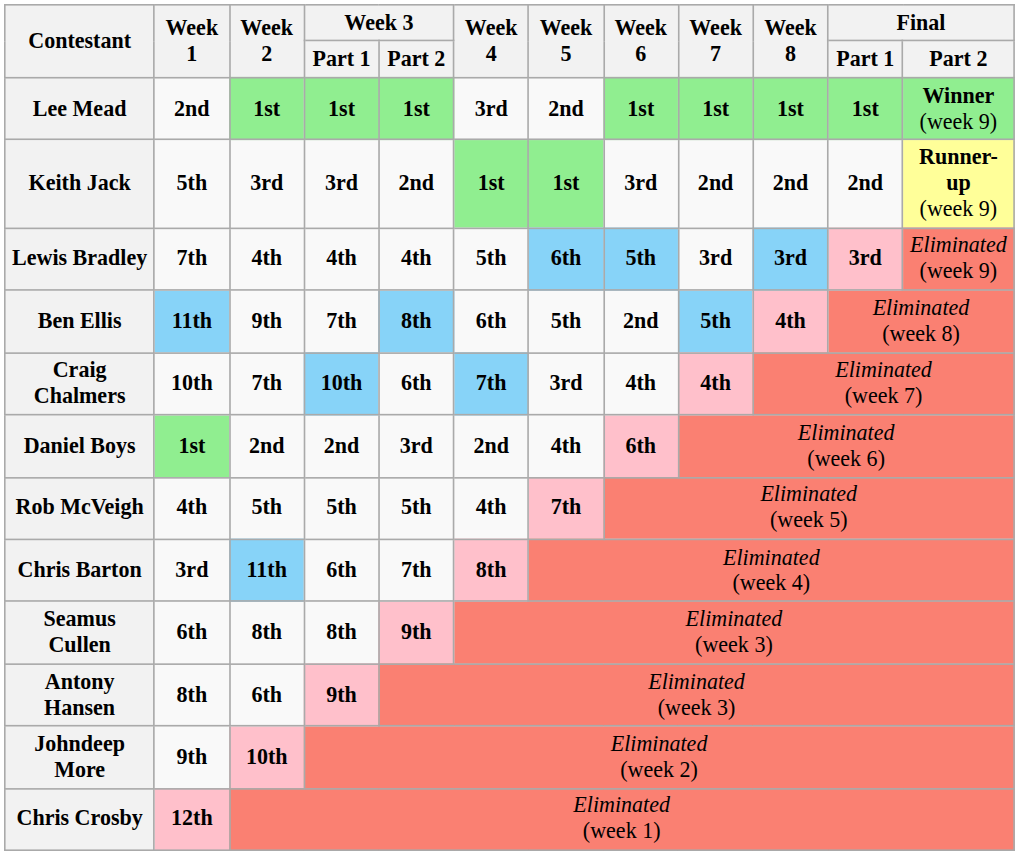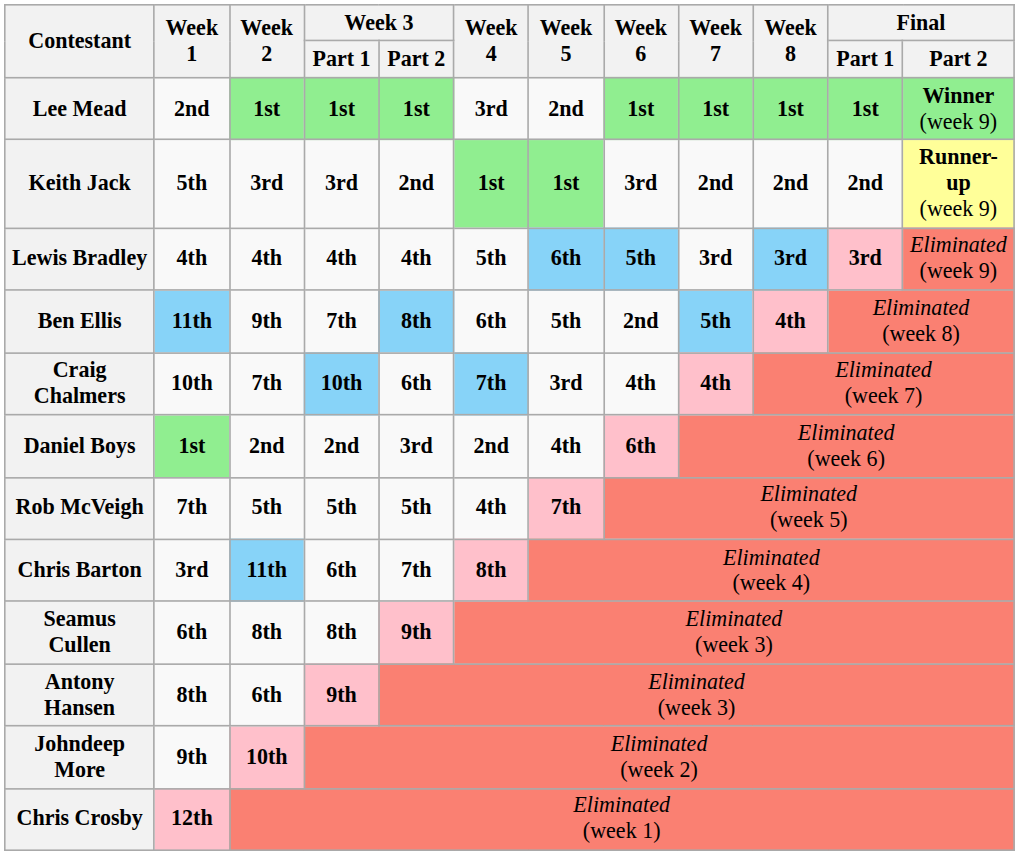 <table class="wikitable" style="text-align:center; font-size:85%; width:100%;">
 <tr>
 <th rowspan="2" style="width:14%;">Contestant</th>
 <th rowspan="2" style="width:7%;">Week 1</th>
 <th rowspan="2" style="width:7%;">Week 2</th>
 <th colspan="2" style="width:7%;">Week 3</th>
 <th rowspan="2" style="width:7%;">Week 4</th>
 <th rowspan="2" style="width:7%;">Week 5</th>
 <th rowspan="2" style="width:7%;">Week 6</th>
 <th rowspan="2" style="width:7%;">Week 7</th>
 <th rowspan="2" style="width:7%;">Week 8</th>
 <th colspan="2" style="width:7%;">Final</th>
 </tr>
 <tr>
 <th style="width:7%;">Part 1</th>
 <th style="width:7%;">Part 2</th>
 <th style="width:7%;">Part 1</th>
 <th style="width:7%;">Part 2</th>
 </tr>
 <tr>
 <th>Lee Mead</th>
 <td><strong>2nd</strong></td>
 <td style="background:lightgreen"><strong>1st</strong></td>
 <td style="background:lightgreen"><strong>1st</strong></td>
 <td style="background:lightgreen"><strong>1st</strong></td>
 <td><strong>3rd</strong></td>
 <td><strong>2nd</strong></td>
 <td style="background:lightgreen"><strong>1st</strong></td>
 <td style="background:lightgreen"><strong>1st</strong></td>
 <td style="background:lightgreen"><strong>1st</strong></td>
 <td style="background:lightgreen"><strong>1st</strong></td>
 <td style="background:lightgreen"><strong>Winner</strong><br>(week 9)</td>
 </tr>
 <tr>
 <th>Keith Jack</th>
 <td><strong>5th</strong></td>
 <td><strong>3rd</strong></td>
 <td><strong>3rd</strong></td>
 <td><strong>2nd</strong></td>
 <td style="background:lightgreen"><strong>1st</strong></td>
 <td style="background:lightgreen"><strong>1st</strong></td>
 <td><strong>3rd</strong></td>
 <td><strong>2nd</strong></td>
 <td><strong>2nd</strong></td>
 <td><strong>2nd</strong></td>
 <td style="background:#ff9"><strong>Runner-up</strong><br>(week 9)</td>
 </tr>
 <tr>
 <th>Lewis Bradley</th>
-<td><strong>7th</strong></td>
+<td><strong>4th</strong></td>
 <td><strong>4th</strong></td>
 <td><strong>4th</strong></td>
 <td><strong>4th</strong></td>
 <td><strong>5th</strong></td>
 <td style = "background:#87D3F8"><strong>6th</strong></td>
 <td style = "background:#87D3F8"><strong>5th</strong></td>
 <td><strong>3rd</strong></td>
 <td style = "background:#87D3F8"><strong>3rd</strong></td>
 <td style = "background:pink"><strong>3rd</strong></td>
 <td style="background:#FA8072" colspan=1><em>Eliminated</em><br>(week 9)</td>
 </tr>
 <tr>
 <th>Ben Ellis</th>
 <td style = "background:#87D3F8"><strong>11th</strong></td>
 <td><strong>9th</strong></td>
 <td><strong>7th</strong></td>
 <td style = "background:#87D3F8"><strong>8th</strong></td>
 <td><strong>6th</strong></td>
 <td><strong>5th</strong></td>
 <td><strong>2nd</strong></td>
 <td style = "background:#87D3F8"><strong>5th</strong></td>
 <td style = "background:pink"><strong>4th</strong></td>
 <td style="background:#FA8072" colspan=2><em>Eliminated</em><br>(week 8)</td>
 </tr>
 <tr>
 <th>Craig Chalmers</th>
 <td><strong>10th</strong></td>
 <td><strong>7th</strong></td>
 <td style = "background:#87D3F8"><strong>10th</strong></td>
 <td><strong>6th</strong></td>
 <td style = "background:#87D3F8"><strong>7th</strong></td>
 <td><strong>3rd</strong></td>
 <td><strong>4th</strong></td>
 <td style = "background:pink"><strong>4th</strong></td>
 <td style = "background:#FA8072" colspan=3><em>Eliminated</em><br>(week 7)</td>
 </tr>
 <tr>
 <th>Daniel Boys</th>
 <td style="background:lightgreen"><strong>1st</strong></td>
 <td><strong>2nd</strong></td>
 <td><strong>2nd</strong></td>
 <td><strong>3rd</strong></td>
 <td><strong>2nd</strong></td>
 <td><strong>4th</strong></td>
 <td style = "background:pink"><strong>6th</strong></td>
 <td style = "background:#FA8072" colspan=4><em>Eliminated</em><br>(week 6)</td>
 </tr>
 <tr>
 <th>Rob McVeigh</th>
-<td><strong>4th</strong></td>
+<td><strong>7th</strong></td>
 <td><strong>5th</strong></td>
 <td><strong>5th</strong></td>
 <td><strong>5th</strong></td>
 <td><strong>4th</strong></td>
 <td style = "background:pink"><strong>7th</strong></td>
 <td style = "background:#FA8072" colspan=5><em>Eliminated</em><br>(week 5)</td>
 </tr>
 <tr>
 <th>Chris Barton</th>
 <td><strong>3rd</strong></td>
 <td style = "background:#87D3F8"><strong>11th</strong></td>
 <td><strong>6th</strong></td>
 <td><strong>7th</strong></td>
 <td style = "background:pink"><strong>8th</strong></td>
 <td style = "background:#FA8072" colspan=6><em>Eliminated</em><br>(week 4)</td>
 </tr>
 <tr>
 <th>Seamus Cullen</th>
 <td><strong>6th</strong></td>
 <td><strong>8th</strong></td>
 <td><strong>8th</strong></td>
 <td style = "background:pink"><strong>9th</strong></td>
 <td style = "background:#FA8072" colspan=7><em>Eliminated</em><br>(week 3)</td>
 </tr>
 <tr>
 <th>Antony Hansen</th>
 <td><strong>8th</strong></td>
 <td><strong>6th</strong></td>
 <td style = "background:pink"><strong>9th</strong></td>
 <td style = "background:#FA8072" colspan=8><em>Eliminated</em><br>(week 3)</td>
 </tr>
 <tr>
 <th>Johndeep More</th>
 <td><strong>9th</strong></td>
 <td style = "background:pink"><strong>10th</strong></td>
 <td style = "background:#FA8072" colspan=9><em>Eliminated</em><br>(week 2)</td>
 </tr>
 <tr>
 <th>Chris Crosby</th>
 <td style = "background:pink"><strong>12th</strong></td>
 <td style = "background:#FA8072" colspan=10><em>Eliminated</em><br>(week 1)</td>
 </tr>
 <tr>
 </tr>
 </table>
